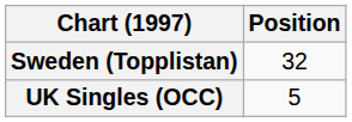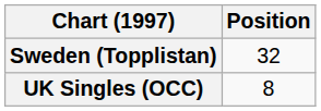 <table class="wikitable plainrowheaders">
 <tr>
 <th>Chart (1997)</th>
 <th>Position</th>
 </tr>
 <tr>
 <th scope="row">Sweden (Topplistan)</th>
 <td align="center">32</td>
 </tr>
 <tr>
 <th scope="row">UK Singles (OCC)</th>
-<td align="center">5</td>
+<td align="center">8</td>
 </tr>
 </table>
